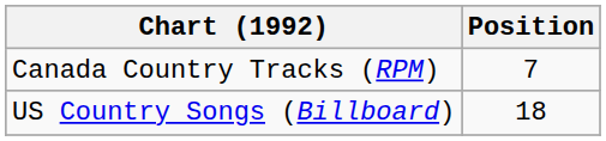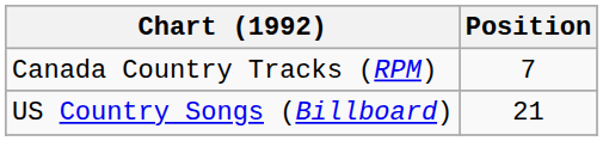 <table class="wikitable sortable">
 <tr>
 <th scope="col">Chart (1992)</th>
 <th scope="col">Position</th>
 </tr>
 <tr>
 <td>Canada Country Tracks (<em><a href='#'>RPM</a></em>)</td>
 <td align="center">7</td>
 </tr>
 <tr>
 <td>US <a href='#'>Country Songs</a> (<em><a href='#'>Billboard</a></em>)</td>
-<td align="center">18</td>
+<td align="center">21</td>
 </tr>
 </table>
